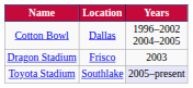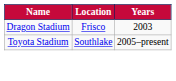 <table class="wikitable" style="text-align:center">
 <tr>
 <th style="background:#C6093B; color:white; border:1px solid #001F5B;">Name</th>
 <th style="background:#C6093B; color:white; border:1px solid #001F5B;">Location</th>
 <th style="background:#C6093B; color:white; border:1px solid #001F5B;">Years</th>
-</tr>
-<tr>
-<td><a href='#'>Cotton Bowl</a></td>
-<td><a href='#'>Dallas</a></td>
-<td>1996–2002<br>2004–2005</td>
 </tr>
 <tr>
 <td><a href='#'>Dragon Stadium</a></td>
 <td><a href='#'>Frisco</a></td>
 <td>2003</td>
 </tr>
 <tr>
 <td><a href='#'>Toyota Stadium</a></td>
 <td><a href='#'>Southlake</a></td>
-<td style="background: lavender;">2005–present</td>
+<td>2005–present</td>
 </tr>
 </table>
